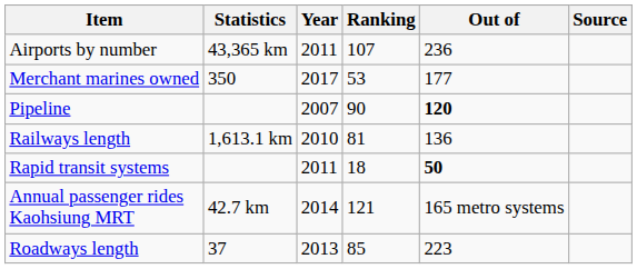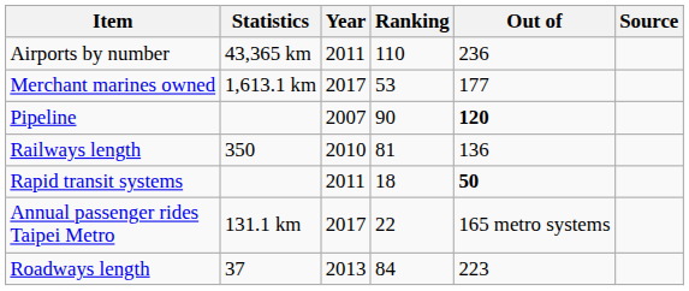 <table class="wikitable">
 <tr>
 <th>Item</th>
 <th>Statistics</th>
 <th>Year</th>
 <th>Ranking</th>
 <th>Out of</th>
 <th>Source</th>
 </tr>
 <tr>
 <td>Airports by number</td>
 <td>43,365 km</td>
 <td>2011</td>
-<td>107</td>
+<td>110</td>
 <td>236</td>
 <td></td>
 </tr>
 <tr>
 <td><a href='#'>Merchant marines owned</a></td>
-<td>350</td>
+<td>1,613.1 km</td>
 <td>2017</td>
 <td>53</td>
 <td>177</td>
 <td></td>
 </tr>
 <tr>
 <td><a href='#'>Pipeline</a></td>
 <td></td>
 <td>2007</td>
 <td>90</td>
 <td><strong>120</strong></td>
 <td></td>
 </tr>
 <tr>
 <td><a href='#'>Railways length</a></td>
-<td>1,613.1 km</td>
+<td>350</td>
 <td>2010</td>
 <td>81</td>
 <td>136</td>
 <td></td>
 </tr>
 <tr>
 <td><a href='#'>Rapid transit systems</a></td>
 <td></td>
 <td>2011</td>
 <td>18</td>
 <td><strong>50</strong></td>
 <td></td>
 </tr>
 <tr>
-<td><a href='#'>Annual passenger rides</a><br><a href='#'>Kaohsiung MRT</a></td>
-<td>42.7 km</td>
-<td>2014</td>
-<td>121</td>
+<td><a href='#'>Annual passenger rides</a><br><a href='#'>Taipei Metro</a></td>
+<td>131.1 km</td>
+<td>2017</td>
+<td>22</td>
 <td>165 metro systems</td>
 <td></td>
 </tr>
 <tr>
 <td><a href='#'>Roadways length</a></td>
 <td>37</td>
 <td>2013</td>
-<td>85</td>
+<td>84</td>
 <td>223</td>
 <td></td>
 </tr>
 </table>
